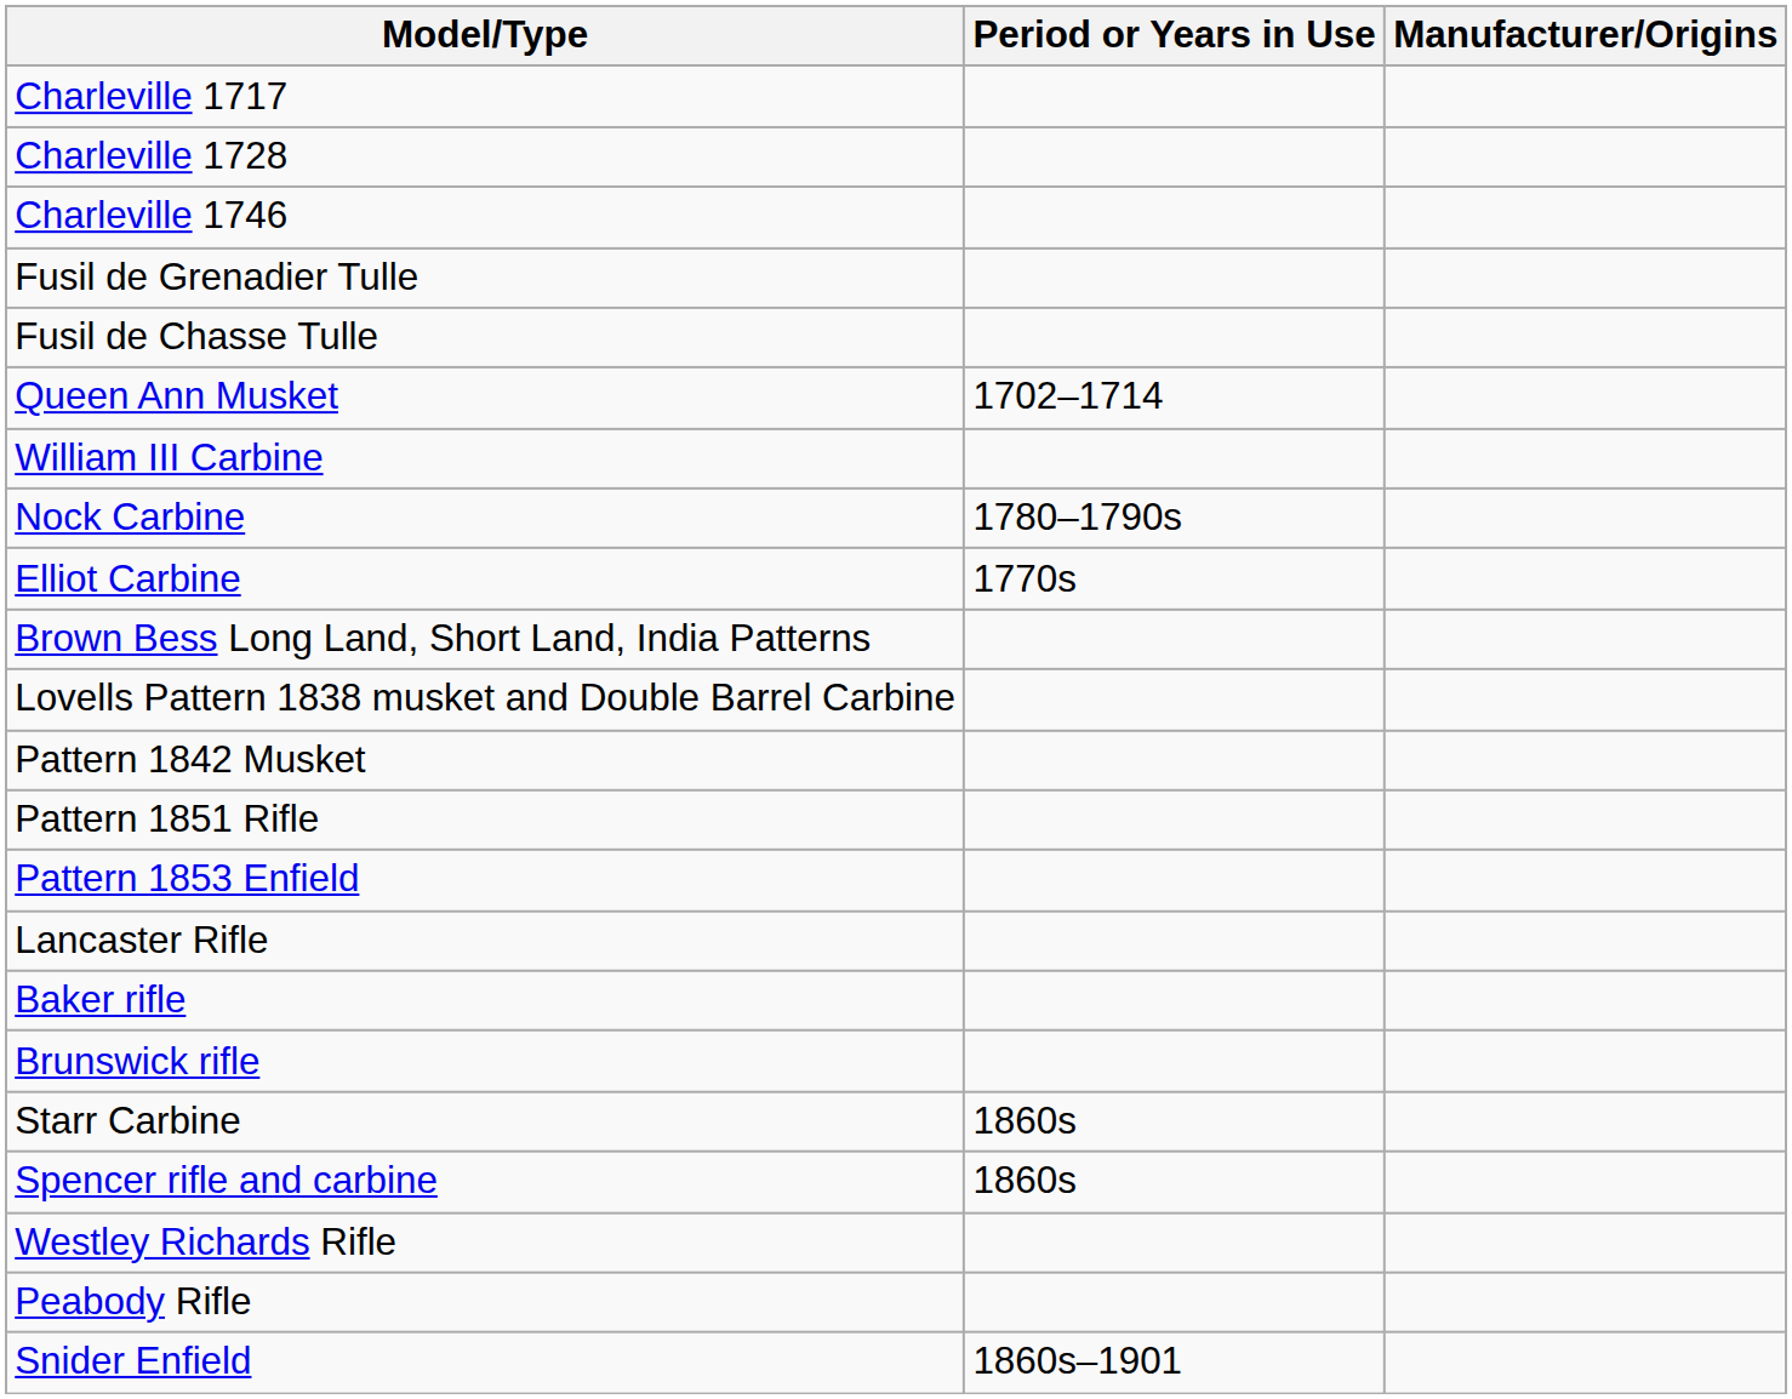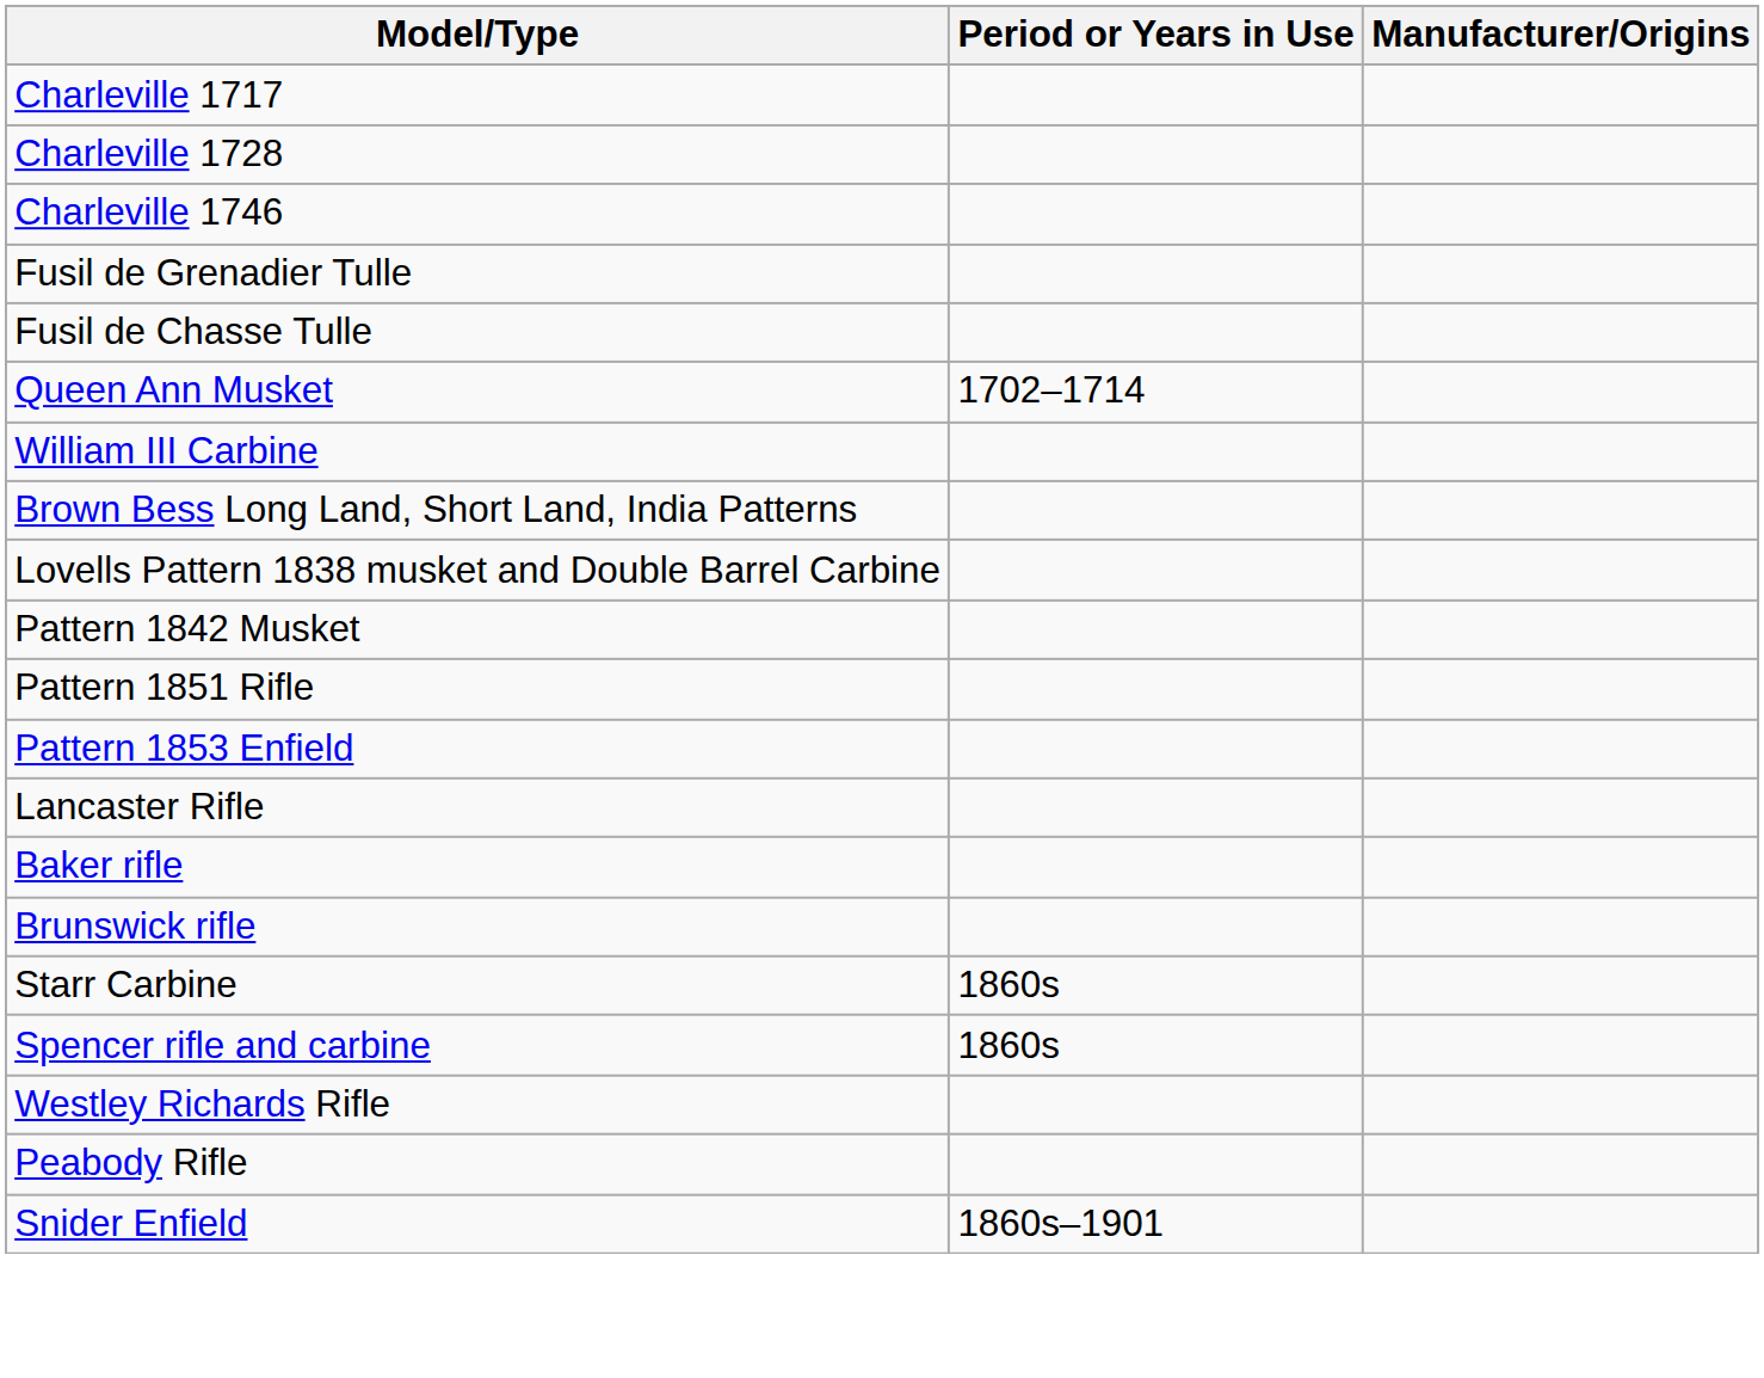 <table class=wikitable>
 <tr>
 <th>Model/Type</th>
 <th>Period or Years in Use</th>
 <th>Manufacturer/Origins</th>
 </tr>
 <tr>
 <td><a href='#'>Charleville</a> 1717</td>
 <td></td>
 <td></td>
 </tr>
 <tr>
 <td><a href='#'>Charleville</a> 1728</td>
 <td></td>
 <td></td>
 </tr>
 <tr>
 <td><a href='#'>Charleville</a> 1746</td>
 <td></td>
 <td></td>
 </tr>
 <tr>
 <td>Fusil de Grenadier Tulle</td>
 <td></td>
 <td></td>
 </tr>
 <tr>
 <td>Fusil de Chasse Tulle</td>
 <td></td>
 <td></td>
 </tr>
 <tr>
 <td><a href='#'>Queen Ann Musket</a></td>
 <td>1702–1714</td>
 <td></td>
 </tr>
 <tr>
 <td><a href='#'>William III Carbine</a></td>
 <td></td>
-<td></td>
-</tr>
-<tr>
-<td><a href='#'>Nock Carbine</a></td>
-<td>1780–1790s</td>
-<td></td>
-</tr>
-<tr>
-<td><a href='#'>Elliot Carbine</a></td>
-<td>1770s</td>
 <td></td>
 </tr>
 <tr>
 <td><a href='#'>Brown Bess</a> Long Land, Short Land, India Patterns</td>
 <td></td>
 <td></td>
 </tr>
 <tr>
 <td>Lovells Pattern 1838 musket and Double Barrel Carbine</td>
 <td></td>
 <td></td>
 </tr>
 <tr>
 <td>Pattern 1842 Musket</td>
 <td></td>
 <td></td>
 </tr>
 <tr>
 <td>Pattern 1851 Rifle</td>
 <td></td>
 <td></td>
 </tr>
 <tr>
 <td><a href='#'>Pattern 1853 Enfield</a></td>
 <td></td>
 <td></td>
 </tr>
 <tr>
 <td>Lancaster Rifle</td>
 <td></td>
 <td></td>
 </tr>
 <tr>
 <td><a href='#'>Baker rifle</a></td>
 <td></td>
 <td></td>
 </tr>
 <tr>
 <td><a href='#'>Brunswick rifle</a></td>
 <td></td>
 <td></td>
 </tr>
 <tr>
 <td>Starr Carbine</td>
 <td>1860s</td>
 <td></td>
 </tr>
 <tr>
 <td><a href='#'>Spencer rifle and carbine</a></td>
 <td>1860s</td>
 <td></td>
 </tr>
 <tr>
 <td><a href='#'>Westley Richards</a> Rifle</td>
 <td></td>
 <td></td>
 </tr>
 <tr>
 <td><a href='#'>Peabody</a> Rifle</td>
 <td></td>
 <td></td>
 </tr>
 <tr>
 <td><a href='#'>Snider Enfield</a></td>
 <td>1860s–1901</td>
 <td></td>
 </tr>
 </table>
